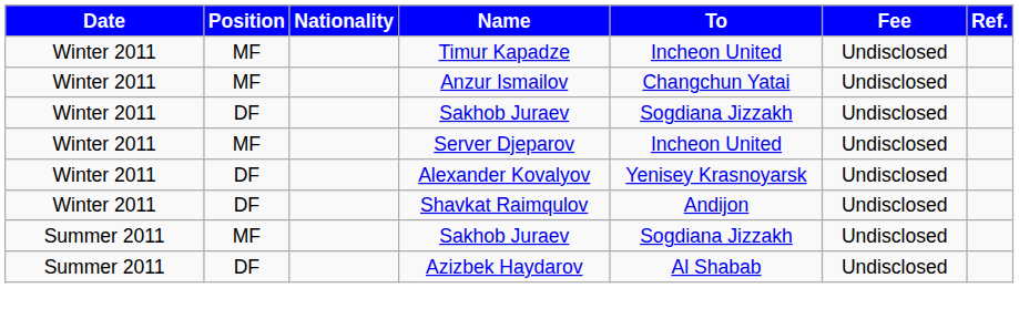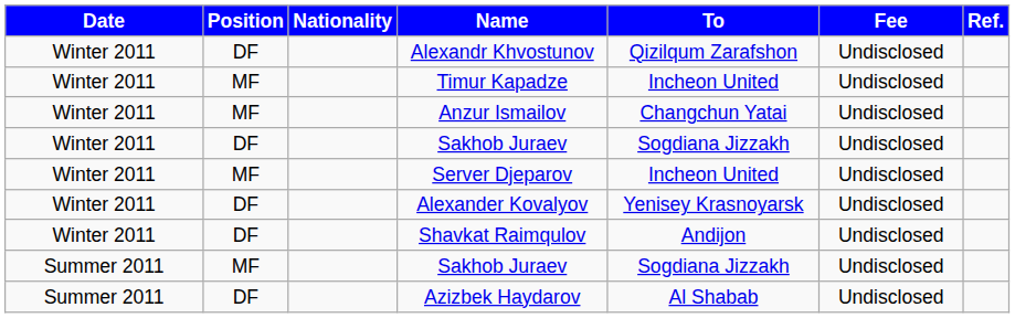 <table class="wikitable"  style="text-align:center; font-size:90%; ">
 <tr>
 <th style="background:#00f; color:white; width:140px;">Date</th>
 <th style="background:#00f; color:white; width:50px;">Position</th>
 <th style="background:#00f; color:white; width:50px;">Nationality</th>
 <th style="background:#00f; color:white; width:150px;">Name</th>
 <th style="background:#00f; color:white; width:150px;">To</th>
 <th style="background:#00f; color:white; width:100px;">Fee</th>
 <th style="background:#00f; color:white; width:25px;">Ref.</th>
+</tr>
+<tr>
+<td>Winter 2011</td>
+<td>DF</td>
+<td></td>
+<td><a href='#'>Alexandr Khvostunov</a></td>
+<td><a href='#'>Qizilqum Zarafshon</a></td>
+<td>Undisclosed</td>
+<td></td>
 </tr>
 <tr>
 <td>Winter 2011</td>
 <td>MF</td>
 <td></td>
 <td><a href='#'>Timur Kapadze</a></td>
 <td><a href='#'>Incheon United</a></td>
 <td>Undisclosed</td>
 <td></td>
 </tr>
 <tr>
 <td>Winter 2011</td>
 <td>MF</td>
 <td></td>
 <td><a href='#'>Anzur Ismailov</a></td>
 <td><a href='#'>Changchun Yatai</a></td>
 <td>Undisclosed</td>
 <td></td>
 </tr>
 <tr>
 <td>Winter 2011</td>
 <td>DF</td>
 <td></td>
 <td><a href='#'>Sakhob Juraev</a></td>
 <td><a href='#'>Sogdiana Jizzakh</a></td>
 <td>Undisclosed</td>
 <td></td>
 </tr>
 <tr>
 <td>Winter 2011</td>
 <td>MF</td>
 <td></td>
 <td><a href='#'>Server Djeparov</a></td>
 <td><a href='#'>Incheon United</a></td>
 <td>Undisclosed</td>
 <td></td>
 </tr>
 <tr>
 <td>Winter 2011</td>
 <td>DF</td>
 <td></td>
 <td><a href='#'>Alexander Kovalyov</a></td>
 <td><a href='#'>Yenisey Krasnoyarsk</a></td>
 <td>Undisclosed</td>
 <td></td>
 </tr>
 <tr>
 <td>Winter 2011</td>
 <td>DF</td>
 <td></td>
 <td><a href='#'>Shavkat Raimqulov</a></td>
 <td><a href='#'>Andijon</a></td>
 <td>Undisclosed</td>
 <td></td>
 </tr>
 <tr>
 <td>Summer 2011</td>
 <td>MF</td>
 <td></td>
 <td><a href='#'>Sakhob Juraev</a></td>
 <td><a href='#'>Sogdiana Jizzakh</a></td>
 <td>Undisclosed</td>
 <td></td>
 </tr>
 <tr>
 <td>Summer 2011</td>
 <td>DF</td>
 <td></td>
 <td><a href='#'>Azizbek Haydarov</a></td>
 <td><a href='#'>Al Shabab</a></td>
 <td>Undisclosed</td>
 <td></td>
 </tr>
 </table>
